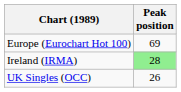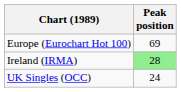 <table class="wikitable">
 <tr>
 <th>Chart (1989)</th>
 <th>Peak<br>position</th>
 </tr>
 <tr>
 <td>Europe (<a href='#'>Eurochart Hot 100</a>)</td>
 <td style="text-align:center;">69</td>
 </tr>
 <tr>
 <td>Ireland (<a href='#'>IRMA</a>) </td>
 <td style="background: lightgreen; text-align:center;">28</td>
 </tr>
 <tr>
 <td><a href='#'>UK Singles</a> (<a href='#'>OCC</a>)</td>
-<td style="text-align:center;">26</td>
+<td style="text-align:center;">24</td>
 </tr>
 </table>
